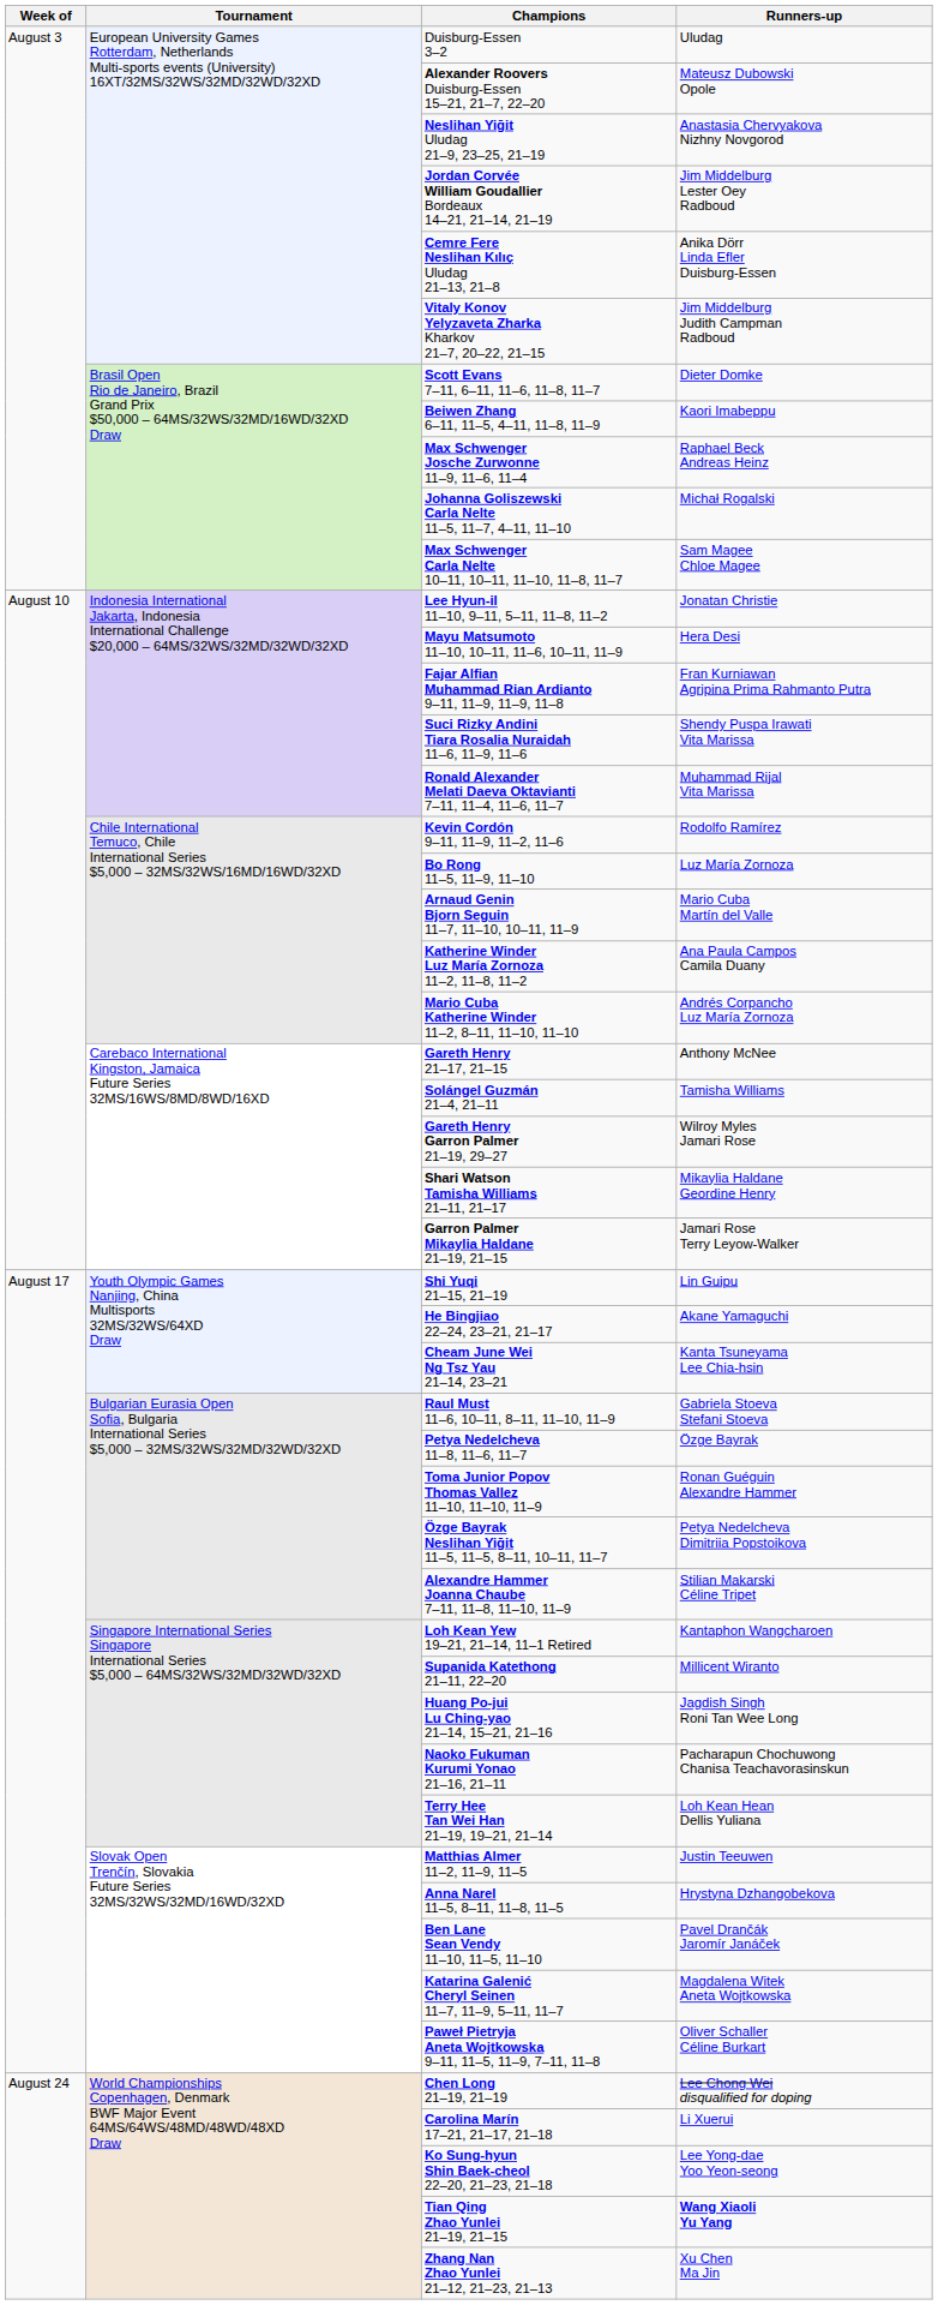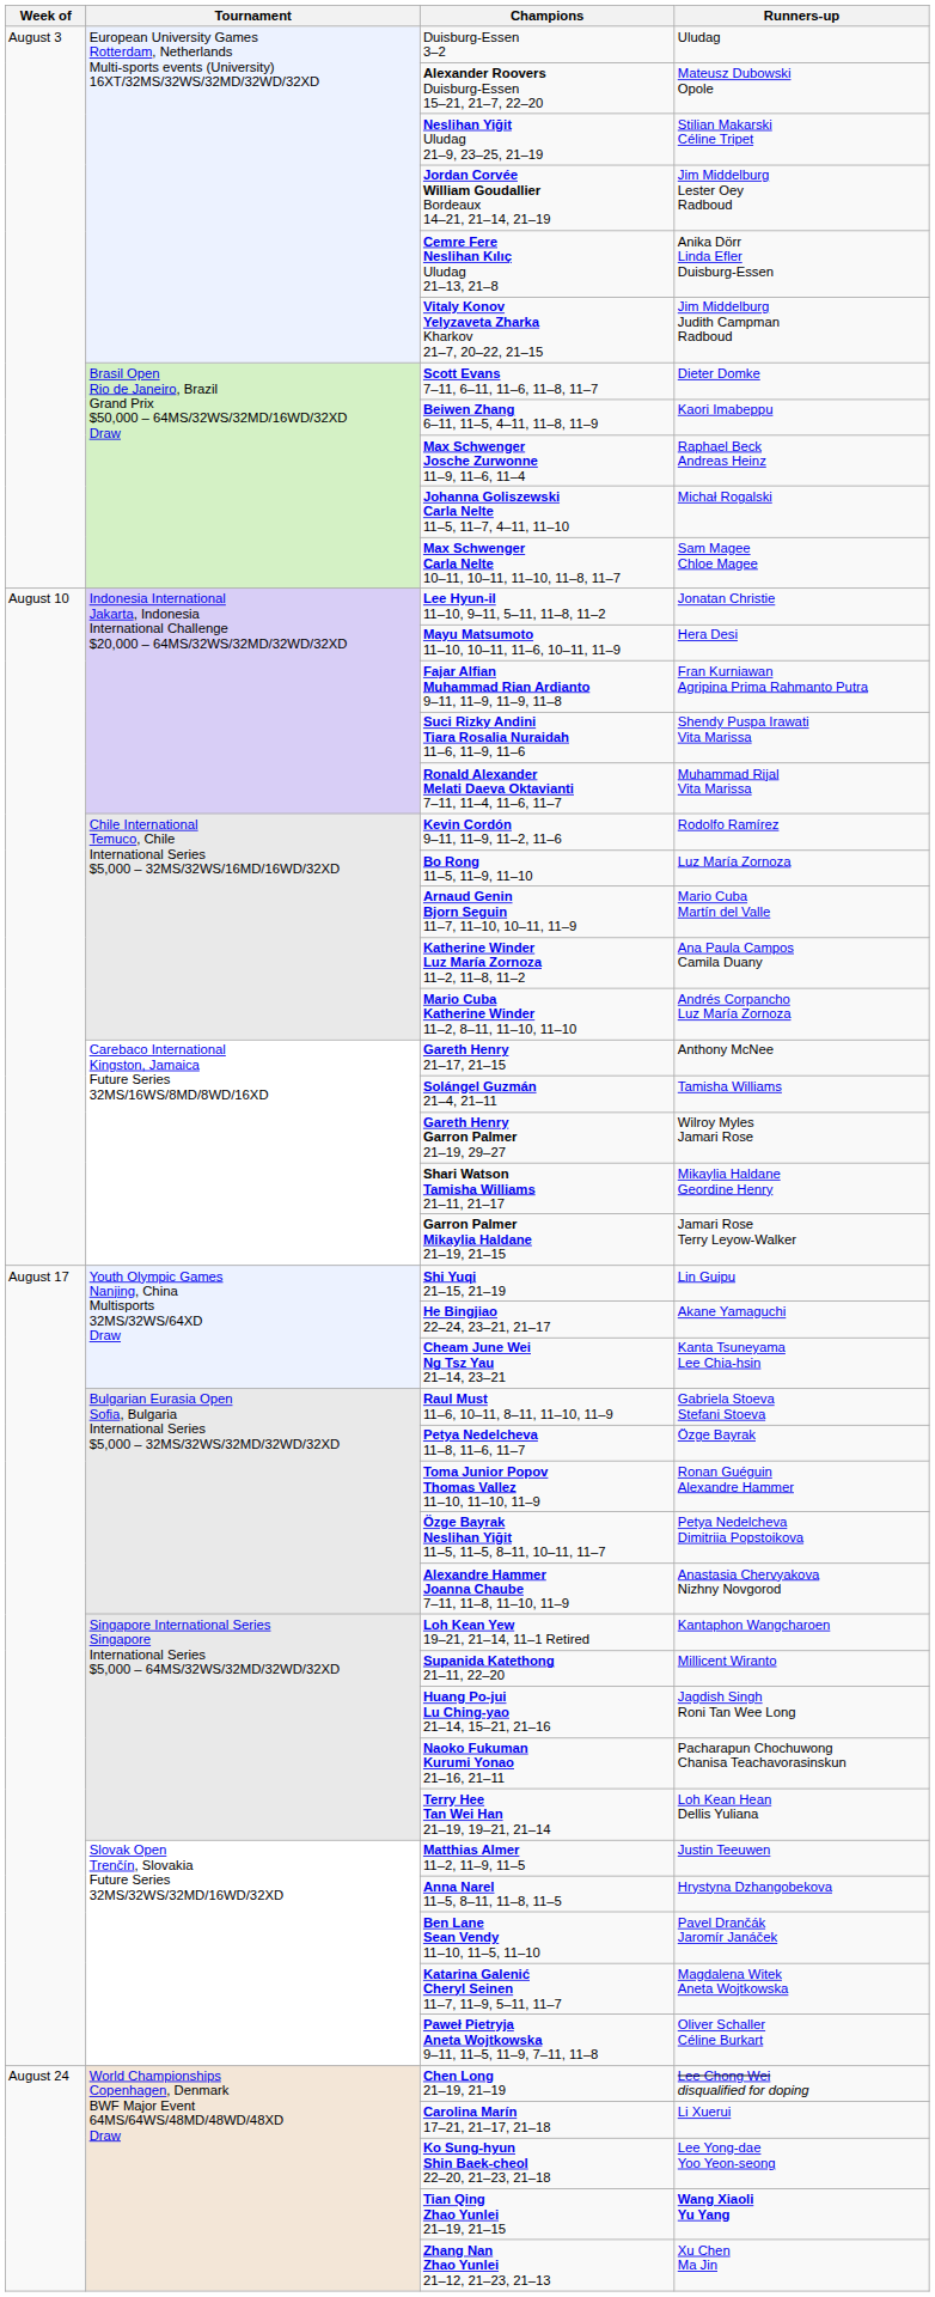 <table class=wikitable style=font-size:85%>
 <tr>
 <th width=75>Week of</th>
 <th width=330>Tournament</th>
 <th width=250>Champions</th>
 <th width=250>Runners-up</th>
 </tr>
 <tr valign=top>
 <td rowspan=11>August 3</td>
 <td style="background:#ECF2FF;" rowspan="6">European University Games<br><a href='#'>Rotterdam</a>, Netherlands<br>Multi-sports events (University)<br>16XT/32MS/32WS/32MD/32WD/32XD</td>
 <td> Duisburg-Essen<br>3–2</td>
 <td> Uludag</td>
 </tr>
 <tr valign=top>
 <td> <strong>Alexander Roovers</strong><br>Duisburg-Essen<br>15–21, 21–7, 22–20</td>
 <td> <a href='#'>Mateusz Dubowski</a><br>Opole</td>
 </tr>
 <tr valign=top>
 <td> <strong><a href='#'>Neslihan Yiğit</a></strong><br>Uludag<br>21–9, 23–25, 21–19</td>
-<td> <a href='#'>Anastasia Chervyakova</a><br>Nizhny Novgorod</td>
+<td> <a href='#'>Stilian Makarski</a><br> <a href='#'>Céline Tripet</a></td>
 </tr>
 <tr valign=top>
 <td> <strong><a href='#'>Jordan Corvée</a><br> William Goudallier</strong><br>Bordeaux<br>14–21, 21–14, 21–19</td>
 <td> <a href='#'>Jim Middelburg</a><br> Lester Oey<br>Radboud</td>
 </tr>
 <tr valign=top>
 <td> <strong><a href='#'>Cemre Fere</a><br> <a href='#'>Neslihan Kılıç</a></strong><br>Uludag<br>21–13, 21–8</td>
 <td> Anika Dörr<br> <a href='#'>Linda Efler</a><br>Duisburg-Essen</td>
 </tr>
 <tr valign=top>
 <td> <strong><a href='#'>Vitaly Konov</a><br> <a href='#'>Yelyzaveta Zharka</a></strong><br>Kharkov<br>21–7, 20–22, 21–15</td>
 <td> <a href='#'>Jim Middelburg</a><br> Judith Campman<br>Radboud</td>
 </tr>
 <tr valign=top>
 <td style="background:#D4F1C5;" rowspan="5"><a href='#'>Brasil Open</a><br><a href='#'>Rio de Janeiro</a>, Brazil<br>Grand Prix<br>$50,000 – 64MS/32WS/32MD/16WD/32XD<br><a href='#'>Draw</a></td>
 <td> <strong><a href='#'>Scott Evans</a></strong><br>7–11, 6–11, 11–6, 11–8, 11–7</td>
 <td> <a href='#'>Dieter Domke</a></td>
 </tr>
 <tr valign=top>
 <td> <strong><a href='#'>Beiwen Zhang</a></strong><br>6–11, 11–5, 4–11, 11–8, 11–9</td>
 <td> <a href='#'>Kaori Imabeppu</a></td>
 </tr>
 <tr valign=top>
 <td> <strong><a href='#'>Max Schwenger</a><br> <a href='#'>Josche Zurwonne</a></strong><br>11–9, 11–6, 11–4</td>
 <td> <a href='#'>Raphael Beck</a><br> <a href='#'>Andreas Heinz</a></td>
 </tr>
 <tr valign=top>
 <td> <strong><a href='#'>Johanna Goliszewski</a><br> <a href='#'>Carla Nelte</a></strong><br>11–5, 11–7, 4–11, 11–10</td>
 <td> <a href='#'>Michał Rogalski</a></td>
 </tr>
 <tr valign=top>
 <td> <strong><a href='#'>Max Schwenger</a><br> <a href='#'>Carla Nelte</a></strong><br>10–11, 10–11, 11–10, 11–8, 11–7</td>
 <td> <a href='#'>Sam Magee</a><br> <a href='#'>Chloe Magee</a></td>
 </tr>
 <tr valign=top>
 <td rowspan=15>August 10</td>
 <td style="background:#d8cef6;" rowspan="5"><a href='#'>Indonesia International</a><br><a href='#'>Jakarta</a>, Indonesia<br>International Challenge<br>$20,000 – 64MS/32WS/32MD/32WD/32XD</td>
 <td> <strong><a href='#'>Lee Hyun-il</a></strong><br>11–10, 9–11, 5–11, 11–8, 11–2</td>
 <td> <a href='#'>Jonatan Christie</a></td>
 </tr>
 <tr valign=top>
 <td> <strong><a href='#'>Mayu Matsumoto</a></strong><br>11–10, 10–11, 11–6, 10–11, 11–9</td>
 <td> <a href='#'>Hera Desi</a></td>
 </tr>
 <tr valign=top>
 <td> <strong><a href='#'>Fajar Alfian</a><br> <a href='#'>Muhammad Rian Ardianto</a></strong><br>9–11, 11–9, 11–9, 11–8</td>
 <td> <a href='#'>Fran Kurniawan</a><br> <a href='#'>Agripina Prima Rahmanto Putra</a></td>
 </tr>
 <tr valign=top>
 <td> <strong><a href='#'>Suci Rizky Andini</a><br> <a href='#'>Tiara Rosalia Nuraidah</a></strong><br>11–6, 11–9, 11–6</td>
 <td> <a href='#'>Shendy Puspa Irawati</a><br> <a href='#'>Vita Marissa</a></td>
 </tr>
 <tr valign=top>
 <td> <strong><a href='#'>Ronald Alexander</a><br> <a href='#'>Melati Daeva Oktavianti</a></strong><br>7–11, 11–4, 11–6, 11–7</td>
 <td> <a href='#'>Muhammad Rijal</a><br> <a href='#'>Vita Marissa</a></td>
 </tr>
 <tr valign=top>
 <td style="background:#E9E9E9;" rowspan="5"><a href='#'>Chile International</a><br><a href='#'>Temuco</a>, Chile<br>International Series<br>$5,000 – 32MS/32WS/16MD/16WD/32XD</td>
 <td> <strong><a href='#'>Kevin Cordón</a></strong><br>9–11, 11–9, 11–2, 11–6</td>
 <td> <a href='#'>Rodolfo Ramírez</a></td>
 </tr>
 <tr valign=top>
 <td> <strong><a href='#'>Bo Rong</a></strong><br>11–5, 11–9, 11–10</td>
 <td> <a href='#'>Luz María Zornoza</a></td>
 </tr>
 <tr valign=top>
 <td> <strong><a href='#'>Arnaud Genin</a><br> <a href='#'>Bjorn Seguin</a></strong><br>11–7, 11–10, 10–11, 11–9</td>
 <td> <a href='#'>Mario Cuba</a><br> <a href='#'>Martín del Valle</a></td>
 </tr>
 <tr valign=top>
 <td> <strong><a href='#'>Katherine Winder</a><br> <a href='#'>Luz María Zornoza</a></strong><br>11–2, 11–8, 11–2</td>
 <td> <a href='#'>Ana Paula Campos</a><br> Camila Duany</td>
 </tr>
 <tr valign=top>
 <td> <strong><a href='#'>Mario Cuba</a><br> <a href='#'>Katherine Winder</a></strong><br>11–2, 8–11, 11–10, 11–10</td>
 <td> <a href='#'>Andrés Corpancho</a><br> <a href='#'>Luz María Zornoza</a></td>
 </tr>
 <tr valign=top>
 <td style="background:#ffffff;" rowspan="5"><a href='#'>Carebaco International</a><br><a href='#'>Kingston, Jamaica</a><br>Future Series<br>32MS/16WS/8MD/8WD/16XD</td>
 <td> <strong><a href='#'>Gareth Henry</a></strong><br>21–17, 21–15</td>
 <td> Anthony McNee</td>
 </tr>
 <tr valign=top>
 <td> <strong><a href='#'>Solángel Guzmán</a></strong><br>21–4, 21–11</td>
 <td> <a href='#'>Tamisha Williams</a></td>
 </tr>
 <tr valign=top>
 <td> <strong><a href='#'>Gareth Henry</a><br> Garron Palmer</strong><br>21–19, 29–27</td>
 <td> Wilroy Myles<br> Jamari Rose</td>
 </tr>
 <tr valign=top>
 <td> <strong>Shari Watson<br> <a href='#'>Tamisha Williams</a></strong><br>21–11, 21–17</td>
 <td> <a href='#'>Mikaylia Haldane</a><br> <a href='#'>Geordine Henry</a></td>
 </tr>
 <tr valign=top>
 <td> <strong>Garron Palmer<br> <a href='#'>Mikaylia Haldane</a></strong><br>21–19, 21–15</td>
 <td> Jamari Rose<br> Terry Leyow-Walker</td>
 </tr>
 <tr valign=top>
 <td rowspan=18>August 17</td>
 <td style="background:#ECF2FF;" rowspan="3"><a href='#'>Youth Olympic Games</a><br><a href='#'>Nanjing</a>, China<br>Multisports<br>32MS/32WS/64XD<br><a href='#'>Draw</a></td>
 <td> <strong><a href='#'>Shi Yuqi</a></strong><br>21–15, 21–19</td>
 <td> <a href='#'>Lin Guipu</a></td>
 </tr>
 <tr valign=top>
 <td> <strong><a href='#'>He Bingjiao</a></strong><br>22–24, 23–21, 21–17</td>
 <td> <a href='#'>Akane Yamaguchi</a></td>
 </tr>
 <tr valign=top>
 <td> <strong><a href='#'>Cheam June Wei</a><br> <a href='#'>Ng Tsz Yau</a></strong><br>21–14, 23–21</td>
 <td> <a href='#'>Kanta Tsuneyama</a><br> <a href='#'>Lee Chia-hsin</a></td>
 </tr>
 <tr valign=top>
 <td style="background:#E9E9E9;" rowspan="5"><a href='#'>Bulgarian Eurasia Open</a><br><a href='#'>Sofia</a>, Bulgaria<br>International Series<br>$5,000 – 32MS/32WS/32MD/32WD/32XD</td>
 <td> <strong><a href='#'>Raul Must</a></strong><br>11–6, 10–11, 8–11, 11–10, 11–9</td>
 <td> <a href='#'>Gabriela Stoeva</a><br> <a href='#'>Stefani Stoeva</a></td>
 </tr>
 <tr valign=top>
 <td> <strong><a href='#'>Petya Nedelcheva</a></strong><br>11–8, 11–6, 11–7</td>
 <td> <a href='#'>Özge Bayrak</a></td>
 </tr>
 <tr valign=top>
 <td> <strong><a href='#'>Toma Junior Popov</a><br> <a href='#'>Thomas Vallez</a></strong><br>11–10, 11–10, 11–9</td>
 <td> <a href='#'>Ronan Guéguin</a><br> <a href='#'>Alexandre Hammer</a></td>
 </tr>
 <tr valign=top>
 <td> <strong><a href='#'>Özge Bayrak</a><br> <a href='#'>Neslihan Yiğit</a></strong><br>11–5, 11–5, 8–11, 10–11, 11–7</td>
 <td> <a href='#'>Petya Nedelcheva</a><br> <a href='#'>Dimitriia Popstoikova</a></td>
 </tr>
 <tr valign=top>
 <td> <strong><a href='#'>Alexandre Hammer</a><br> <a href='#'>Joanna Chaube</a></strong><br>7–11, 11–8, 11–10, 11–9</td>
-<td> <a href='#'>Stilian Makarski</a><br> <a href='#'>Céline Tripet</a></td>
+<td> <a href='#'>Anastasia Chervyakova</a><br>Nizhny Novgorod</td>
 </tr>
 <tr valign=top>
 <td style="background:#E9E9E9;" rowspan="5"><a href='#'>Singapore International Series</a><br><a href='#'>Singapore</a><br>International Series<br>$5,000 – 64MS/32WS/32MD/32WD/32XD</td>
 <td> <strong><a href='#'>Loh Kean Yew</a></strong><br>19–21, 21–14, 11–1 Retired</td>
 <td> <a href='#'>Kantaphon Wangcharoen</a></td>
 </tr>
 <tr valign=top>
 <td> <strong><a href='#'>Supanida Katethong</a></strong><br>21–11, 22–20</td>
 <td> <a href='#'>Millicent Wiranto</a></td>
 </tr>
 <tr valign=top>
 <td> <strong><a href='#'>Huang Po-jui</a><br> <a href='#'>Lu Ching-yao</a></strong><br>21–14, 15–21, 21–16</td>
 <td> <a href='#'>Jagdish Singh</a><br> Roni Tan Wee Long</td>
 </tr>
 <tr valign=top>
 <td> <strong><a href='#'>Naoko Fukuman</a><br> <a href='#'>Kurumi Yonao</a></strong><br>21–16, 21–11</td>
 <td> Pacharapun Chochuwong<br> Chanisa Teachavorasinskun</td>
 </tr>
 <tr valign=top>
 <td> <strong><a href='#'>Terry Hee</a><br><a href='#'>Tan Wei Han</a></strong><br>21–19, 19–21, 21–14</td>
 <td> <a href='#'>Loh Kean Hean</a><br> Dellis Yuliana</td>
 </tr>
 <tr valign=top>
 <td style="background:#ffffff;" rowspan="5"><a href='#'>Slovak Open</a><br><a href='#'>Trenčín</a>, Slovakia<br>Future Series<br>32MS/32WS/32MD/16WD/32XD</td>
 <td> <strong><a href='#'>Matthias Almer</a></strong><br>11–2, 11–9, 11–5</td>
 <td> <a href='#'>Justin Teeuwen</a></td>
 </tr>
 <tr valign=top>
 <td> <strong><a href='#'>Anna Narel</a></strong><br>11–5, 8–11, 11–8, 11–5</td>
 <td> <a href='#'>Hrystyna Dzhangobekova</a></td>
 </tr>
 <tr valign=top>
 <td> <strong><a href='#'>Ben Lane</a><br> <a href='#'>Sean Vendy</a></strong><br>11–10, 11–5, 11–10</td>
 <td> <a href='#'>Pavel Drančák</a><br> <a href='#'>Jaromír Janáček</a></td>
 </tr>
 <tr valign=top>
 <td> <strong><a href='#'>Katarina Galenić</a><br> <a href='#'>Cheryl Seinen</a></strong><br>11–7, 11–9, 5–11, 11–7</td>
 <td> <a href='#'>Magdalena Witek</a><br> <a href='#'>Aneta Wojtkowska</a></td>
 </tr>
 <tr valign=top>
 <td> <strong><a href='#'>Paweł Pietryja</a><br> <a href='#'>Aneta Wojtkowska</a></strong><br>9–11, 11–5, 11–9, 7–11, 11–8</td>
 <td> <a href='#'>Oliver Schaller</a><br> <a href='#'>Céline Burkart</a></td>
 </tr>
 <tr valign=top>
 <td rowspan=5>August 24</td>
 <td style="background:#F3E6D7;" rowspan="5"><a href='#'>World Championships</a><br><a href='#'>Copenhagen</a>, Denmark<br>BWF Major Event<br>64MS/64WS/48MD/48WD/48XD<br><a href='#'>Draw</a></td>
 <td> <strong><a href='#'>Chen Long</a></strong><br>21–19, 21–19</td>
 <td> <s><a href='#'>Lee Chong Wei</a></s><br><em>disqualified for doping</em></td>
 </tr>
 <tr valign=top>
 <td> <strong><a href='#'>Carolina Marín</a></strong><br>17–21, 21–17, 21–18</td>
 <td> <a href='#'>Li Xuerui</a></td>
 </tr>
 <tr valign=top>
 <td> <strong><a href='#'>Ko Sung-hyun</a><br> <a href='#'>Shin Baek-cheol</a></strong><br>22–20, 21–23, 21–18</td>
 <td> <a href='#'>Lee Yong-dae</a><br> <a href='#'>Yoo Yeon-seong</a></td>
 </tr>
 <tr valign=top>
 <td> <strong><a href='#'>Tian Qing</a><br> <a href='#'>Zhao Yunlei</a></strong><br>21–19, 21–15</td>
 <td><strong> <a href='#'>Wang Xiaoli</a> <br> <a href='#'>Yu Yang</a></strong></td>
 </tr>
 <tr valign=top>
 <td> <strong><a href='#'>Zhang Nan</a><br> <a href='#'>Zhao Yunlei</a></strong><br>21–12, 21–23, 21–13</td>
 <td> <a href='#'>Xu Chen</a><br> <a href='#'>Ma Jin</a></td>
 </tr>
 </table>
